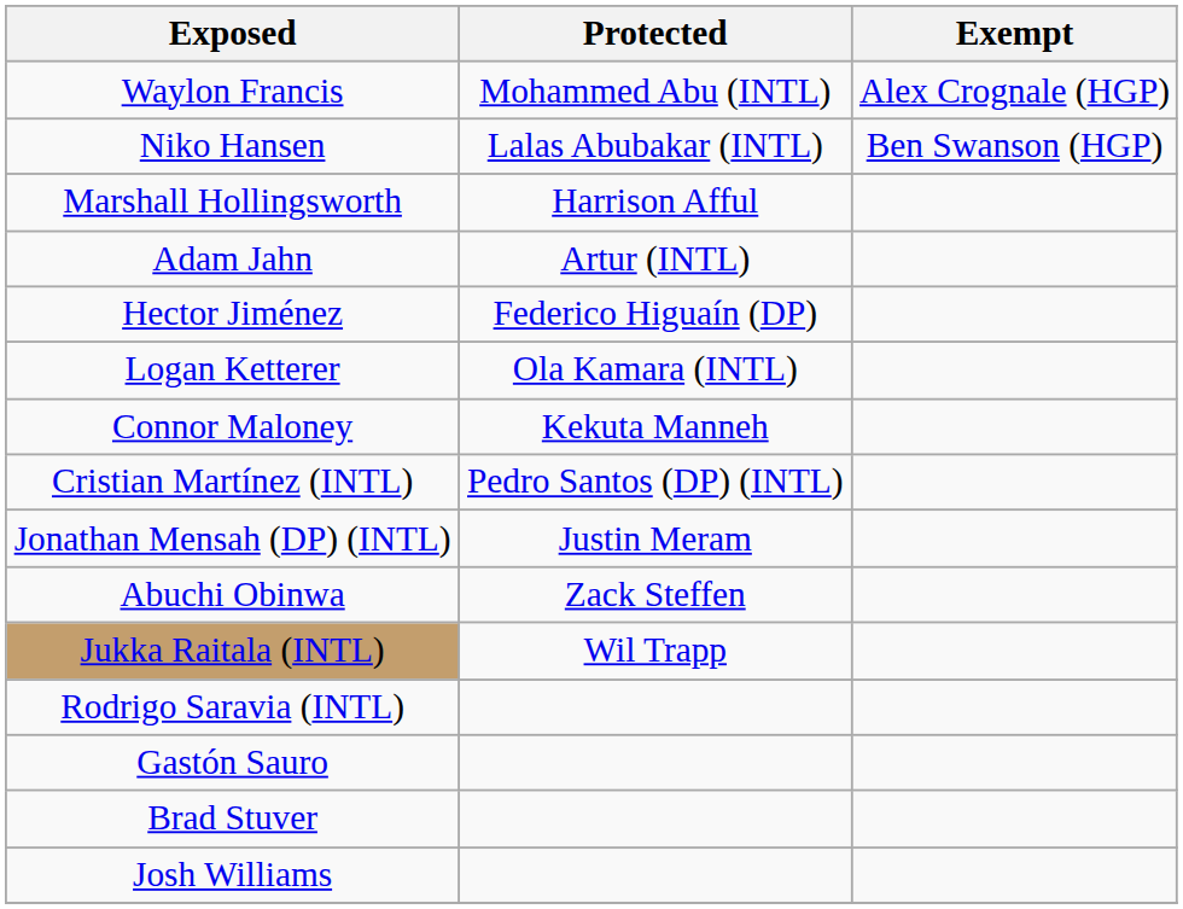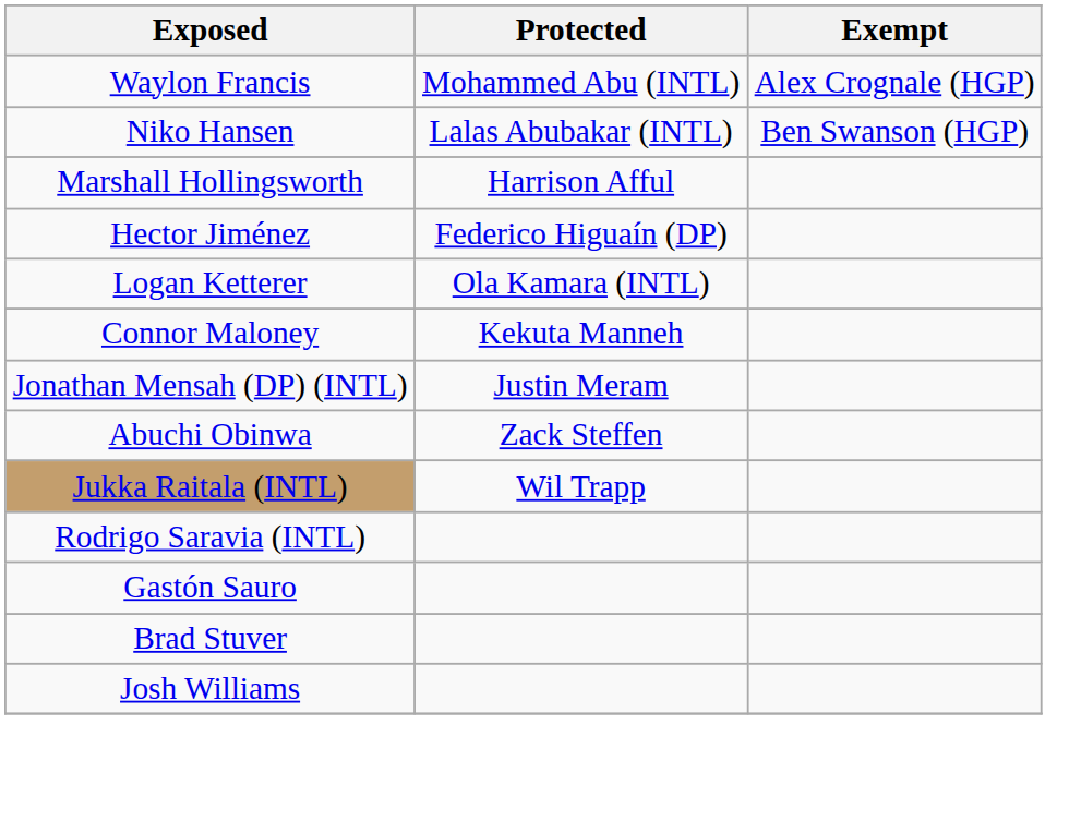 <table class="wikitable" style="text-align:center">
 <tr>
 <th>Exposed</th>
 <th>Protected</th>
 <th>Exempt</th>
 </tr>
 <tr>
 <td><a href='#'>Waylon Francis</a></td>
 <td><a href='#'>Mohammed Abu</a> (<a href='#'>INTL</a>)</td>
 <td><a href='#'>Alex Crognale</a> (<a href='#'>HGP</a>)</td>
 </tr>
 <tr>
 <td><a href='#'>Niko Hansen</a></td>
 <td><a href='#'>Lalas Abubakar</a> (<a href='#'>INTL</a>)</td>
 <td><a href='#'>Ben Swanson</a> (<a href='#'>HGP</a>)</td>
 </tr>
 <tr>
 <td><a href='#'>Marshall Hollingsworth</a></td>
 <td><a href='#'>Harrison Afful</a></td>
 <td></td>
 </tr>
 <tr>
-<td><a href='#'>Adam Jahn</a></td>
-<td><a href='#'>Artur</a> (<a href='#'>INTL</a>)</td>
-<td></td>
-</tr>
-<tr>
 <td><a href='#'>Hector Jiménez</a></td>
 <td><a href='#'>Federico Higuaín</a> (<a href='#'>DP</a>)</td>
 <td></td>
 </tr>
 <tr>
 <td><a href='#'>Logan Ketterer</a></td>
 <td><a href='#'>Ola Kamara</a> (<a href='#'>INTL</a>)</td>
 <td></td>
 </tr>
 <tr>
 <td><a href='#'>Connor Maloney</a></td>
 <td><a href='#'>Kekuta Manneh</a></td>
-<td></td>
-</tr>
-<tr>
-<td><a href='#'>Cristian Martínez</a> (<a href='#'>INTL</a>)</td>
-<td><a href='#'>Pedro Santos</a> (<a href='#'>DP</a>) (<a href='#'>INTL</a>)</td>
 <td></td>
 </tr>
 <tr>
 <td><a href='#'>Jonathan Mensah</a> (<a href='#'>DP</a>) (<a href='#'>INTL</a>)</td>
 <td><a href='#'>Justin Meram</a></td>
 <td></td>
 </tr>
 <tr>
 <td><a href='#'>Abuchi Obinwa</a></td>
 <td><a href='#'>Zack Steffen</a></td>
 <td></td>
 </tr>
 <tr>
 <td style="background: #C39E6D"><a href='#'>Jukka Raitala</a> (<a href='#'>INTL</a>)</td>
 <td><a href='#'>Wil Trapp</a></td>
 <td></td>
 </tr>
 <tr>
 <td><a href='#'>Rodrigo Saravia</a> (<a href='#'>INTL</a>)</td>
 <td></td>
 <td></td>
 </tr>
 <tr>
 <td><a href='#'>Gastón Sauro</a></td>
 <td></td>
 <td></td>
 </tr>
 <tr>
 <td><a href='#'>Brad Stuver</a></td>
 <td></td>
 <td></td>
 </tr>
 <tr>
 <td><a href='#'>Josh Williams</a></td>
 <td></td>
 <td></td>
 </tr>
 <tr>
 </tr>
 </table>
